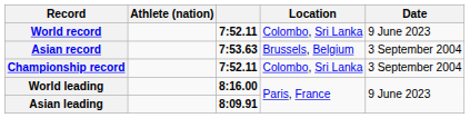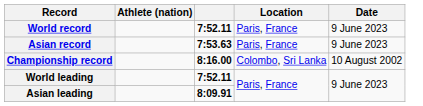 <table class="wikitable">
 <tr>
 <th scope="col">Record</th>
 <th scope="col">Athlete (nation)</th>
 <th scope="col"></th>
 <th scope="col">Location</th>
 <th scope="col">Date</th>
 </tr>
 <tr>
 <th scope="row"><a href='#'>World record</a></th>
 <td></td>
 <td align="center"><strong>7:52.11</strong></td>
-<td><a href='#'>Colombo</a>, <a href='#'>Sri Lanka</a></td>
+<td><a href='#'>Paris</a>, <a href='#'>France</a></td>
 <td>9 June 2023</td>
 </tr>
 <tr>
 <th scope="row"><a href='#'>Asian record</a></th>
 <td></td>
 <td align="center"><strong>7:53.63</strong></td>
-<td><a href='#'>Brussels</a>, <a href='#'>Belgium</a></td>
-<td>3 September 2004</td>
+<td><a href='#'>Paris</a>, <a href='#'>France</a></td>
+<td>9 June 2023</td>
 </tr>
 <tr>
 <th><a href='#'>Championship record</a></th>
 <td></td>
-<td align="center"><strong>7:52.11</strong></td>
+<td align="center"><strong>8:16.00</strong></td>
 <td><a href='#'>Colombo</a>, <a href='#'>Sri Lanka</a></td>
-<td>3 September 2004</td>
+<td>10 August 2002</td>
 </tr>
 <tr>
 <th scope="row">World leading</th>
 <td></td>
-<td align="center"><strong>8:16.00</strong></td>
+<td align="center"><strong>7:52.11</strong></td>
 <td rowspan="2"><a href='#'>Paris</a>, <a href='#'>France</a></td>
 <td rowspan="2">9 June 2023</td>
 </tr>
 <tr>
 <th scope="row">Asian leading</th>
 <td></td>
 <td align="center"><strong>8:09.91</strong></td>
 </tr>
 </table>
